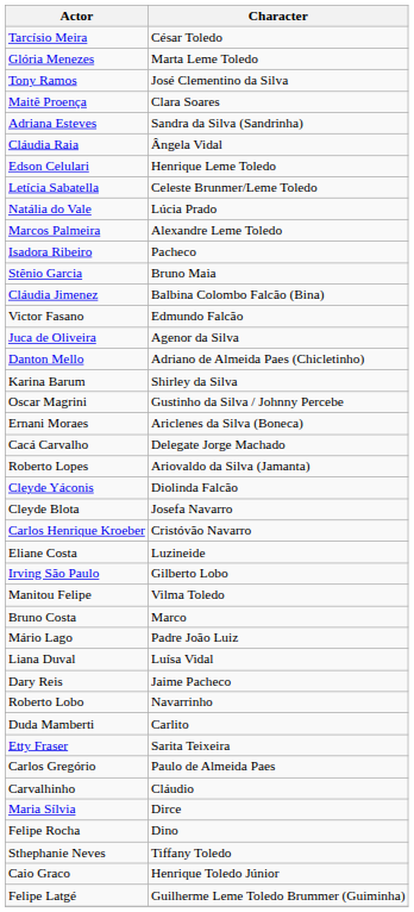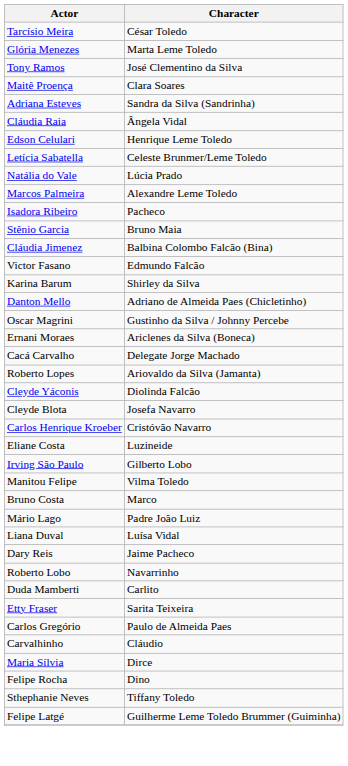 <table class="wikitable sortable">
 <tr>
 <th>Actor</th>
 <th>Character</th>
 </tr>
 <tr>
 <td><a href='#'>Tarcísio Meira</a></td>
 <td>César Toledo</td>
 </tr>
 <tr>
 <td><a href='#'>Glória Menezes</a></td>
 <td>Marta Leme Toledo</td>
 </tr>
 <tr>
 <td><a href='#'>Tony Ramos</a></td>
 <td>José Clementino da Silva</td>
 </tr>
 <tr>
 <td><a href='#'>Maitê Proença</a></td>
 <td>Clara Soares</td>
 </tr>
 <tr>
 <td><a href='#'>Adriana Esteves</a></td>
 <td>Sandra da Silva (Sandrinha)</td>
 </tr>
 <tr>
 <td><a href='#'>Cláudia Raia</a></td>
 <td>Ângela Vidal</td>
 </tr>
 <tr>
 <td><a href='#'>Edson Celulari</a></td>
 <td>Henrique Leme Toledo</td>
 </tr>
 <tr>
 <td><a href='#'>Letícia Sabatella</a></td>
 <td>Celeste Brunmer/Leme Toledo</td>
 </tr>
 <tr>
 <td><a href='#'>Natália do Vale</a></td>
 <td>Lúcia Prado</td>
 </tr>
 <tr>
 <td><a href='#'>Marcos Palmeira</a></td>
 <td>Alexandre Leme Toledo</td>
 </tr>
 <tr>
 <td><a href='#'>Isadora Ribeiro</a></td>
 <td>Pacheco</td>
 </tr>
 <tr>
 <td><a href='#'>Stênio Garcia</a></td>
 <td>Bruno Maia</td>
 </tr>
 <tr>
 <td><a href='#'>Cláudia Jimenez</a></td>
 <td>Balbina Colombo Falcão (Bina)</td>
 </tr>
 <tr>
 <td>Victor Fasano</td>
 <td>Edmundo Falcão</td>
 </tr>
 <tr>
-<td><a href='#'>Juca de Oliveira</a></td>
-<td>Agenor da Silva</td>
+<td>Karina Barum</td>
+<td>Shirley da Silva</td>
 </tr>
 <tr>
 <td><a href='#'>Danton Mello</a></td>
 <td>Adriano de Almeida Paes (Chicletinho)</td>
-</tr>
-<tr>
-<td>Karina Barum</td>
-<td>Shirley da Silva</td>
 </tr>
 <tr>
 <td>Oscar Magrini</td>
 <td>Gustinho da Silva / Johnny Percebe</td>
 </tr>
 <tr>
 <td>Ernani Moraes</td>
 <td>Ariclenes da Silva (Boneca)</td>
 </tr>
 <tr>
 <td>Cacá Carvalho</td>
 <td>Delegate Jorge Machado</td>
 </tr>
 <tr>
 <td>Roberto Lopes</td>
 <td>Ariovaldo da Silva (Jamanta)</td>
 </tr>
 <tr>
 <td><a href='#'>Cleyde Yáconis</a></td>
 <td>Diolinda Falcão</td>
 </tr>
 <tr>
 <td>Cleyde Blota</td>
 <td>Josefa Navarro</td>
 </tr>
 <tr>
 <td><a href='#'>Carlos Henrique Kroeber</a></td>
 <td>Cristóvão Navarro</td>
 </tr>
 <tr>
 <td>Eliane Costa</td>
 <td>Luzineide</td>
 </tr>
 <tr>
 <td><a href='#'>Irving São Paulo</a></td>
 <td>Gilberto Lobo</td>
 </tr>
 <tr>
 <td>Manitou Felipe</td>
 <td>Vilma Toledo</td>
 </tr>
 <tr>
 <td>Bruno Costa</td>
 <td>Marco</td>
 </tr>
 <tr>
 <td>Mário Lago</td>
 <td>Padre João Luiz</td>
 </tr>
 <tr>
 <td>Liana Duval</td>
 <td>Luísa Vidal</td>
 </tr>
 <tr>
 <td>Dary Reis</td>
 <td>Jaime Pacheco</td>
 </tr>
 <tr>
 <td>Roberto Lobo</td>
 <td>Navarrinho</td>
 </tr>
 <tr>
 <td>Duda Mamberti</td>
 <td>Carlito</td>
 </tr>
 <tr>
 <td><a href='#'>Etty Fraser</a></td>
 <td>Sarita Teixeira</td>
 </tr>
 <tr>
 <td>Carlos Gregório</td>
 <td>Paulo de Almeida Paes</td>
 </tr>
 <tr>
 <td>Carvalhinho</td>
 <td>Cláudio</td>
 </tr>
 <tr>
 <td><a href='#'>Maria Sílvia</a></td>
 <td>Dirce</td>
 </tr>
 <tr>
 <td>Felipe Rocha</td>
 <td>Dino</td>
 </tr>
 <tr>
 <td>Sthephanie Neves</td>
 <td>Tiffany Toledo</td>
 </tr>
 <tr>
-<td>Caio Graco</td>
-<td>Henrique Toledo Júnior</td>
-</tr>
-<tr>
 <td>Felipe Latgé</td>
 <td>Guilherme Leme Toledo Brummer (Guiminha)</td>
 </tr>
 <tr>
 </tr>
 </table>
